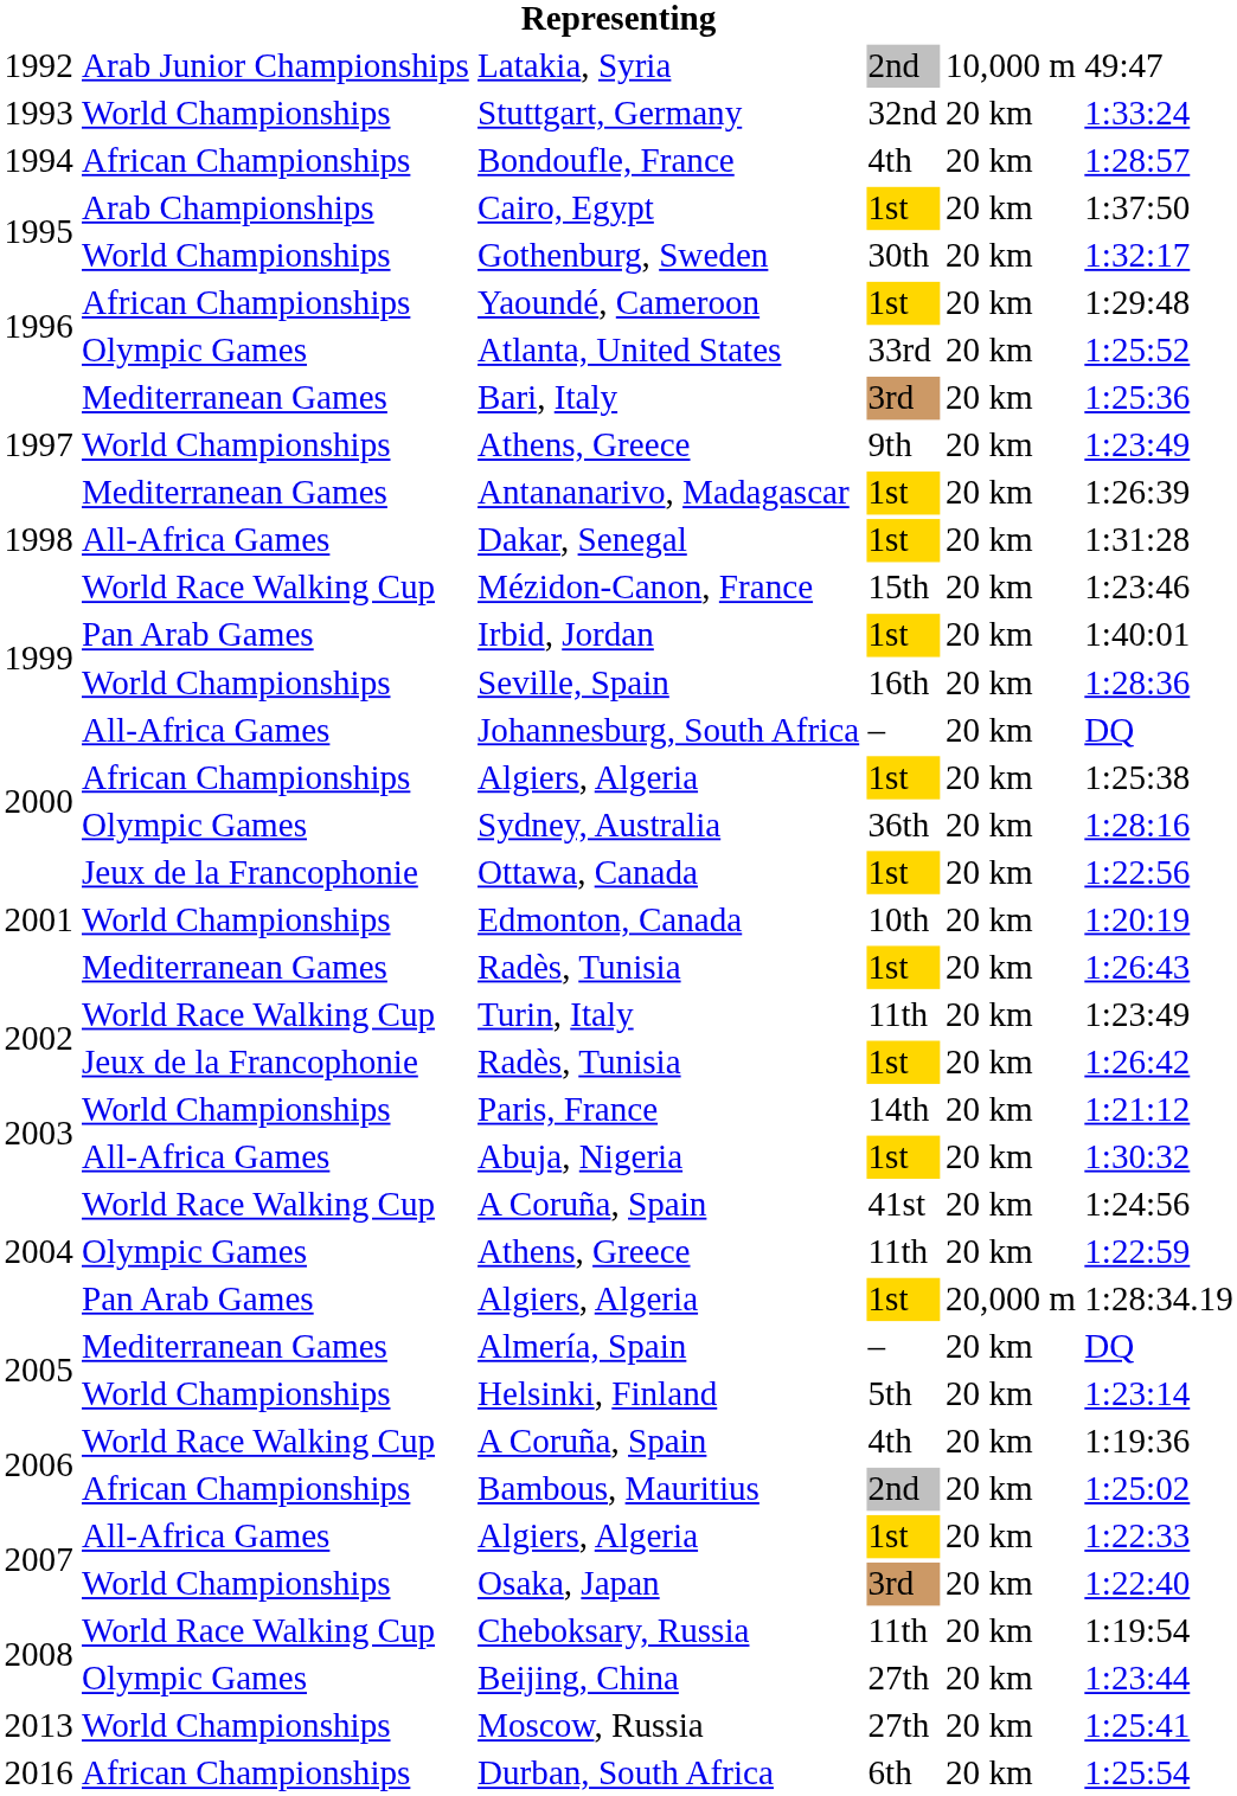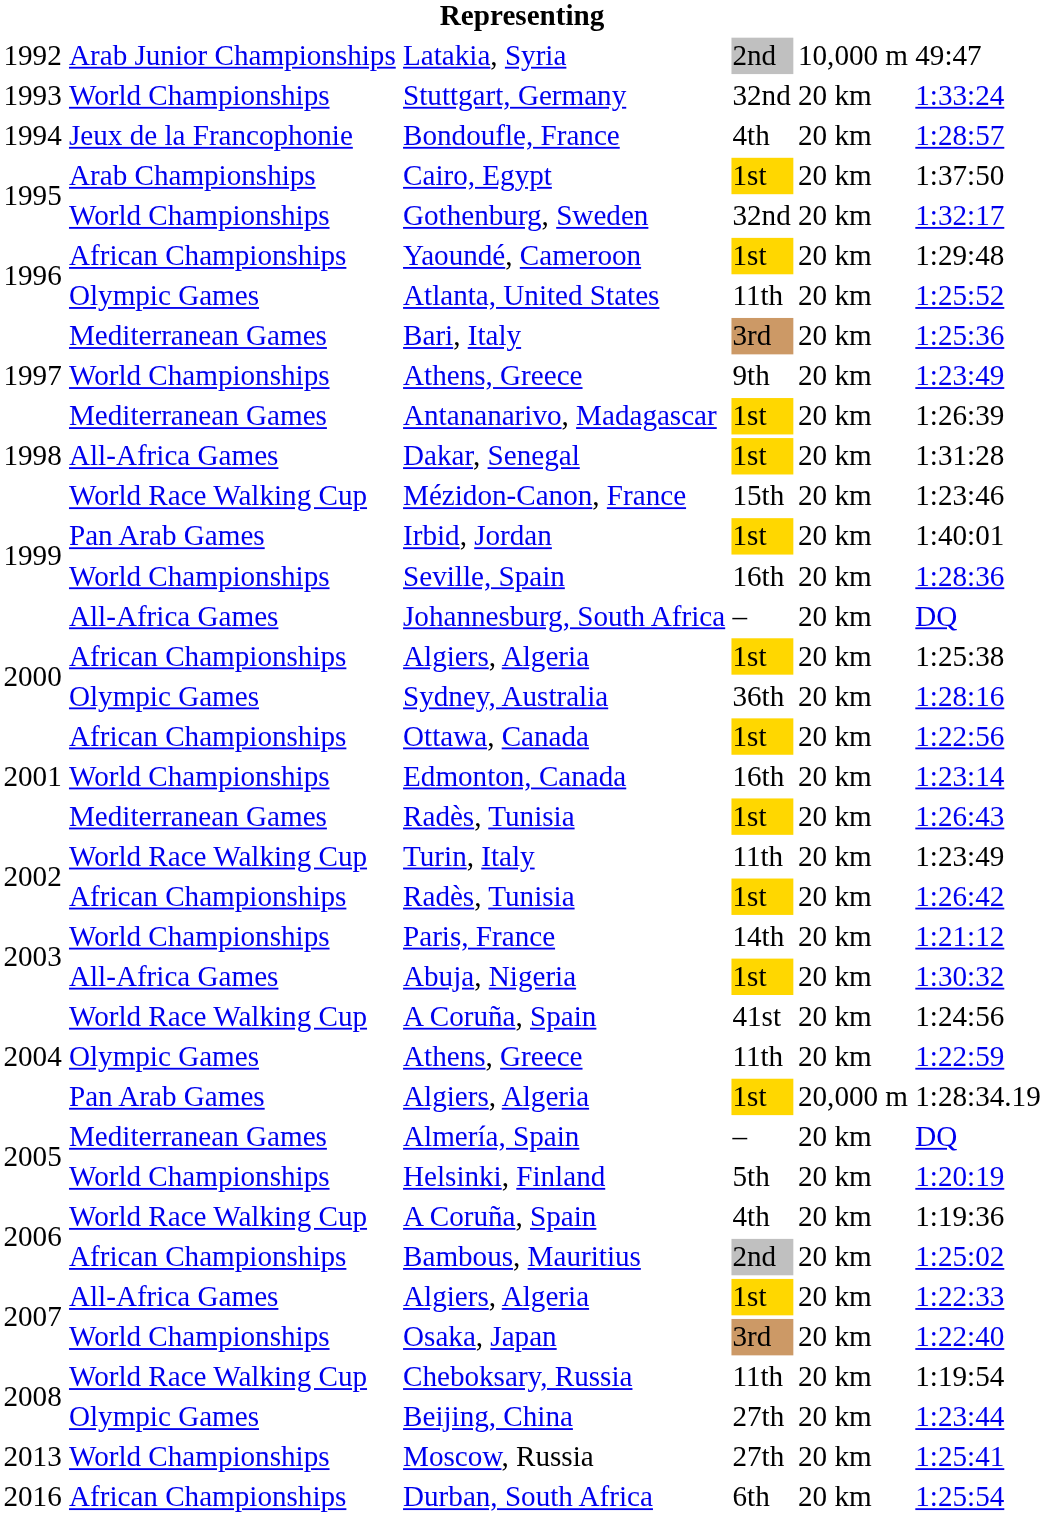 <table>
 <tr>
 <th colspan="6">Representing </th>
 </tr>
 <tr>
 <td>1992</td>
 <td><a href='#'>Arab Junior Championships</a></td>
 <td><a href='#'>Latakia</a>, <a href='#'>Syria</a></td>
 <td bgcolor=silver>2nd</td>
 <td>10,000 m</td>
 <td>49:47</td>
 </tr>
 <tr>
 <td>1993</td>
 <td><a href='#'>World Championships</a></td>
 <td><a href='#'>Stuttgart, Germany</a></td>
 <td>32nd</td>
 <td>20 km</td>
 <td><a href='#'>1:33:24</a></td>
 </tr>
 <tr>
 <td>1994</td>
-<td><a href='#'>African Championships</a></td>
+<td><a href='#'>Jeux de la Francophonie</a></td>
 <td><a href='#'>Bondoufle, France</a></td>
 <td>4th</td>
 <td>20 km</td>
 <td><a href='#'>1:28:57</a></td>
 </tr>
 <tr>
 <td rowspan=2>1995</td>
 <td><a href='#'>Arab Championships</a></td>
 <td><a href='#'>Cairo, Egypt</a></td>
 <td bgcolor=gold>1st</td>
 <td>20 km</td>
 <td>1:37:50</td>
 </tr>
 <tr>
 <td><a href='#'>World Championships</a></td>
 <td><a href='#'>Gothenburg</a>, <a href='#'>Sweden</a></td>
-<td>30th</td>
+<td>32nd</td>
 <td>20 km</td>
 <td><a href='#'>1:32:17</a></td>
 </tr>
 <tr>
 <td rowspan=2>1996</td>
 <td><a href='#'>African Championships</a></td>
 <td><a href='#'>Yaoundé</a>, <a href='#'>Cameroon</a></td>
 <td bgcolor="gold">1st</td>
 <td>20 km</td>
 <td>1:29:48</td>
 </tr>
 <tr>
 <td><a href='#'>Olympic Games</a></td>
 <td><a href='#'>Atlanta, United States</a></td>
-<td>33rd</td>
+<td>11th</td>
 <td>20 km</td>
 <td><a href='#'>1:25:52</a></td>
 </tr>
 <tr>
 <td rowspan=3>1997</td>
 <td><a href='#'>Mediterranean Games</a></td>
 <td><a href='#'>Bari</a>, <a href='#'>Italy</a></td>
 <td bgcolor="cc9966">3rd</td>
 <td>20 km</td>
 <td><a href='#'>1:25:36</a></td>
 </tr>
 <tr>
 <td><a href='#'>World Championships</a></td>
 <td><a href='#'>Athens, Greece</a></td>
 <td>9th</td>
 <td>20 km</td>
 <td><a href='#'>1:23:49</a></td>
 </tr>
 <tr>
 <td><a href='#'>Mediterranean Games</a></td>
 <td><a href='#'>Antananarivo</a>, <a href='#'>Madagascar</a></td>
 <td bgcolor="gold">1st</td>
 <td>20 km</td>
 <td>1:26:39</td>
 </tr>
 <tr>
 <td>1998</td>
 <td><a href='#'>All-Africa Games</a></td>
 <td><a href='#'>Dakar</a>, <a href='#'>Senegal</a></td>
 <td bgcolor="gold">1st</td>
 <td>20 km</td>
 <td>1:31:28</td>
 </tr>
 <tr>
 <td rowspan=4>1999</td>
 <td><a href='#'>World Race Walking Cup</a></td>
 <td><a href='#'>Mézidon-Canon</a>, <a href='#'>France</a></td>
 <td>15th</td>
 <td>20 km</td>
 <td>1:23:46</td>
 </tr>
 <tr>
 <td><a href='#'>Pan Arab Games</a></td>
 <td><a href='#'>Irbid</a>, <a href='#'>Jordan</a></td>
 <td bgcolor="gold">1st</td>
 <td>20 km</td>
 <td>1:40:01</td>
 </tr>
 <tr>
 <td><a href='#'>World Championships</a></td>
 <td><a href='#'>Seville, Spain</a></td>
 <td>16th</td>
 <td>20 km</td>
 <td><a href='#'>1:28:36</a></td>
 </tr>
 <tr>
 <td><a href='#'>All-Africa Games</a></td>
 <td><a href='#'>Johannesburg, South Africa</a></td>
 <td>–</td>
 <td>20 km</td>
 <td><a href='#'>DQ</a></td>
 </tr>
 <tr>
 <td rowspan=2>2000</td>
 <td><a href='#'>African Championships</a></td>
 <td><a href='#'>Algiers</a>, <a href='#'>Algeria</a></td>
 <td bgcolor="gold">1st</td>
 <td>20 km</td>
 <td>1:25:38</td>
 </tr>
 <tr>
 <td><a href='#'>Olympic Games</a></td>
 <td><a href='#'>Sydney, Australia</a></td>
 <td>36th</td>
 <td>20 km</td>
 <td><a href='#'>1:28:16</a></td>
 </tr>
 <tr>
 <td rowspan=3>2001</td>
-<td><a href='#'>Jeux de la Francophonie</a></td>
+<td><a href='#'>African Championships</a></td>
 <td><a href='#'>Ottawa</a>, <a href='#'>Canada</a></td>
 <td bgcolor="gold">1st</td>
 <td>20 km</td>
 <td><a href='#'>1:22:56</a></td>
 </tr>
 <tr>
 <td><a href='#'>World Championships</a></td>
 <td><a href='#'>Edmonton, Canada</a></td>
-<td>10th</td>
+<td>16th</td>
 <td>20 km</td>
-<td><a href='#'>1:20:19</a></td>
+<td><a href='#'>1:23:14</a></td>
 </tr>
 <tr>
 <td><a href='#'>Mediterranean Games</a></td>
 <td><a href='#'>Radès</a>, <a href='#'>Tunisia</a></td>
 <td bgcolor="gold">1st</td>
 <td>20 km</td>
 <td><a href='#'>1:26:43</a></td>
 </tr>
 <tr>
 <td rowspan=2>2002</td>
 <td><a href='#'>World Race Walking Cup</a></td>
 <td><a href='#'>Turin</a>, <a href='#'>Italy</a></td>
 <td>11th</td>
 <td>20 km</td>
 <td>1:23:49</td>
 </tr>
 <tr>
-<td><a href='#'>Jeux de la Francophonie</a></td>
+<td><a href='#'>African Championships</a></td>
 <td><a href='#'>Radès</a>, <a href='#'>Tunisia</a></td>
 <td bgcolor="gold">1st</td>
 <td>20 km</td>
 <td><a href='#'>1:26:42</a></td>
 </tr>
 <tr>
 <td rowspan=2>2003</td>
 <td><a href='#'>World Championships</a></td>
 <td><a href='#'>Paris, France</a></td>
 <td>14th</td>
 <td>20 km</td>
 <td><a href='#'>1:21:12</a></td>
 </tr>
 <tr>
 <td><a href='#'>All-Africa Games</a></td>
 <td><a href='#'>Abuja</a>, <a href='#'>Nigeria</a></td>
 <td bgcolor="gold">1st</td>
 <td>20 km</td>
 <td><a href='#'>1:30:32</a></td>
 </tr>
 <tr>
 <td rowspan=3>2004</td>
 <td><a href='#'>World Race Walking Cup</a></td>
 <td><a href='#'>A Coruña</a>, <a href='#'>Spain</a></td>
 <td>41st</td>
 <td>20 km</td>
 <td>1:24:56</td>
 </tr>
 <tr>
 <td><a href='#'>Olympic Games</a></td>
 <td><a href='#'>Athens</a>, <a href='#'>Greece</a></td>
 <td>11th</td>
 <td>20 km</td>
 <td><a href='#'>1:22:59</a></td>
 </tr>
 <tr>
 <td><a href='#'>Pan Arab Games</a></td>
 <td><a href='#'>Algiers</a>, <a href='#'>Algeria</a></td>
 <td bgcolor="gold">1st</td>
 <td>20,000 m</td>
 <td>1:28:34.19</td>
 </tr>
 <tr>
 <td rowspan=2>2005</td>
 <td><a href='#'>Mediterranean Games</a></td>
 <td><a href='#'>Almería, Spain</a></td>
 <td>–</td>
 <td>20 km</td>
 <td><a href='#'>DQ</a></td>
 </tr>
 <tr>
 <td><a href='#'>World Championships</a></td>
 <td><a href='#'>Helsinki</a>, <a href='#'>Finland</a></td>
 <td>5th</td>
 <td>20 km</td>
-<td><a href='#'>1:23:14</a></td>
+<td><a href='#'>1:20:19</a></td>
 </tr>
 <tr>
 <td rowspan=2>2006</td>
 <td><a href='#'>World Race Walking Cup</a></td>
 <td><a href='#'>A Coruña</a>, <a href='#'>Spain</a></td>
 <td>4th</td>
 <td>20 km</td>
 <td>1:19:36</td>
 </tr>
 <tr>
 <td><a href='#'>African Championships</a></td>
 <td><a href='#'>Bambous</a>, <a href='#'>Mauritius</a></td>
 <td bgcolor="silver">2nd</td>
 <td>20 km</td>
 <td><a href='#'>1:25:02</a></td>
 </tr>
 <tr>
 <td rowspan=2>2007</td>
 <td><a href='#'>All-Africa Games</a></td>
 <td><a href='#'>Algiers</a>, <a href='#'>Algeria</a></td>
 <td bgcolor="gold">1st</td>
 <td>20 km</td>
 <td><a href='#'>1:22:33</a></td>
 </tr>
 <tr>
 <td><a href='#'>World Championships</a></td>
 <td><a href='#'>Osaka</a>, <a href='#'>Japan</a></td>
 <td bgcolor="cc9966">3rd</td>
 <td>20 km</td>
 <td><a href='#'>1:22:40</a></td>
 </tr>
 <tr>
 <td rowspan=2>2008</td>
 <td><a href='#'>World Race Walking Cup</a></td>
 <td><a href='#'>Cheboksary, Russia</a></td>
 <td>11th</td>
 <td>20 km</td>
 <td>1:19:54</td>
 </tr>
 <tr>
 <td><a href='#'>Olympic Games</a></td>
 <td><a href='#'>Beijing, China</a></td>
 <td>27th</td>
 <td>20 km</td>
 <td><a href='#'>1:23:44</a></td>
 </tr>
 <tr>
 <td>2013</td>
 <td><a href='#'>World Championships</a></td>
 <td><a href='#'>Moscow</a>, Russia</td>
 <td>27th</td>
 <td>20 km</td>
 <td><a href='#'>1:25:41</a></td>
 </tr>
 <tr>
 <td>2016</td>
 <td><a href='#'>African Championships</a></td>
 <td><a href='#'>Durban, South Africa</a></td>
 <td>6th</td>
 <td>20 km</td>
 <td><a href='#'>1:25:54</a></td>
 </tr>
 </table>
